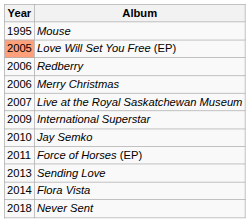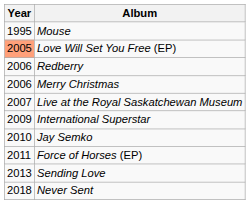 <table class="wikitable">
 <tr>
 <th>Year</th>
 <th>Album</th>
 </tr>
 <tr>
 <td>1995</td>
 <td><em>Mouse</em></td>
 </tr>
 <tr>
 <td style="background: lightsalmon;">2005</td>
 <td><em>Love Will Set You Free</em> (EP)</td>
 </tr>
 <tr>
 <td>2006</td>
 <td><em>Redberry</em></td>
 </tr>
 <tr>
 <td>2006</td>
 <td><em>Merry Christmas</em></td>
 </tr>
 <tr>
 <td>2007</td>
 <td><em>Live at the Royal Saskatchewan Museum</em></td>
 </tr>
 <tr>
 <td>2009</td>
 <td><em>International Superstar</em></td>
 </tr>
 <tr>
 <td>2010</td>
 <td><em>Jay Semko</em></td>
 </tr>
 <tr>
 <td>2011</td>
 <td><em>Force of Horses</em> (EP)</td>
 </tr>
 <tr>
 <td>2013</td>
 <td><em>Sending Love</em></td>
 </tr>
 <tr>
-<td>2014</td>
-<td><em>Flora Vista</em></td>
-</tr>
-<tr>
 <td>2018</td>
 <td><em>Never Sent</em></td>
 </tr>
 </table>
